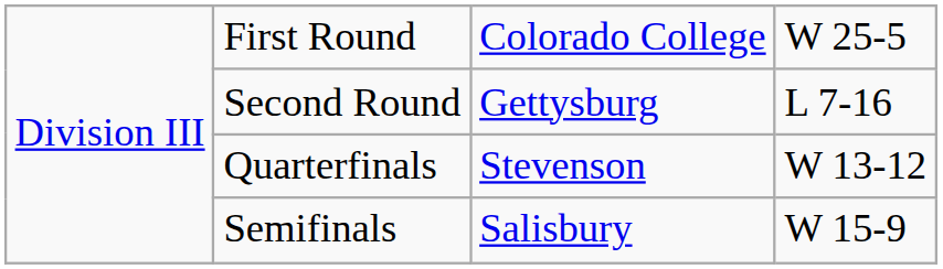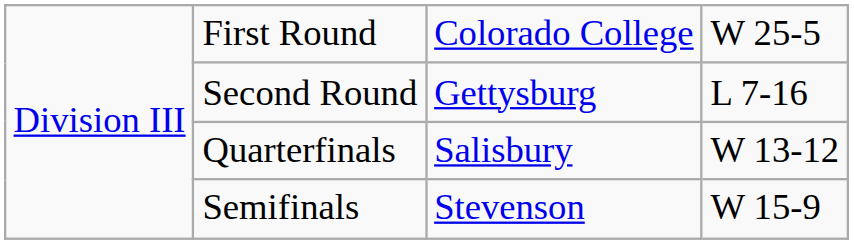 <table class="wikitable">
 <tr>
 <td rowspan="4"><a href='#'>Division III</a></td>
 <td>First Round</td>
 <td><a href='#'>Colorado College</a></td>
 <td>W 25-5</td>
 </tr>
 <tr>
 <td>Second Round</td>
 <td><a href='#'>Gettysburg</a></td>
 <td>L 7-16</td>
 </tr>
 <tr>
 <td>Quarterfinals</td>
-<td><a href='#'>Stevenson</a></td>
+<td><a href='#'>Salisbury</a></td>
 <td>W 13-12</td>
 </tr>
 <tr>
 <td>Semifinals</td>
-<td><a href='#'>Salisbury</a></td>
+<td><a href='#'>Stevenson</a></td>
 <td>W 15-9</td>
 </tr>
 </table>
